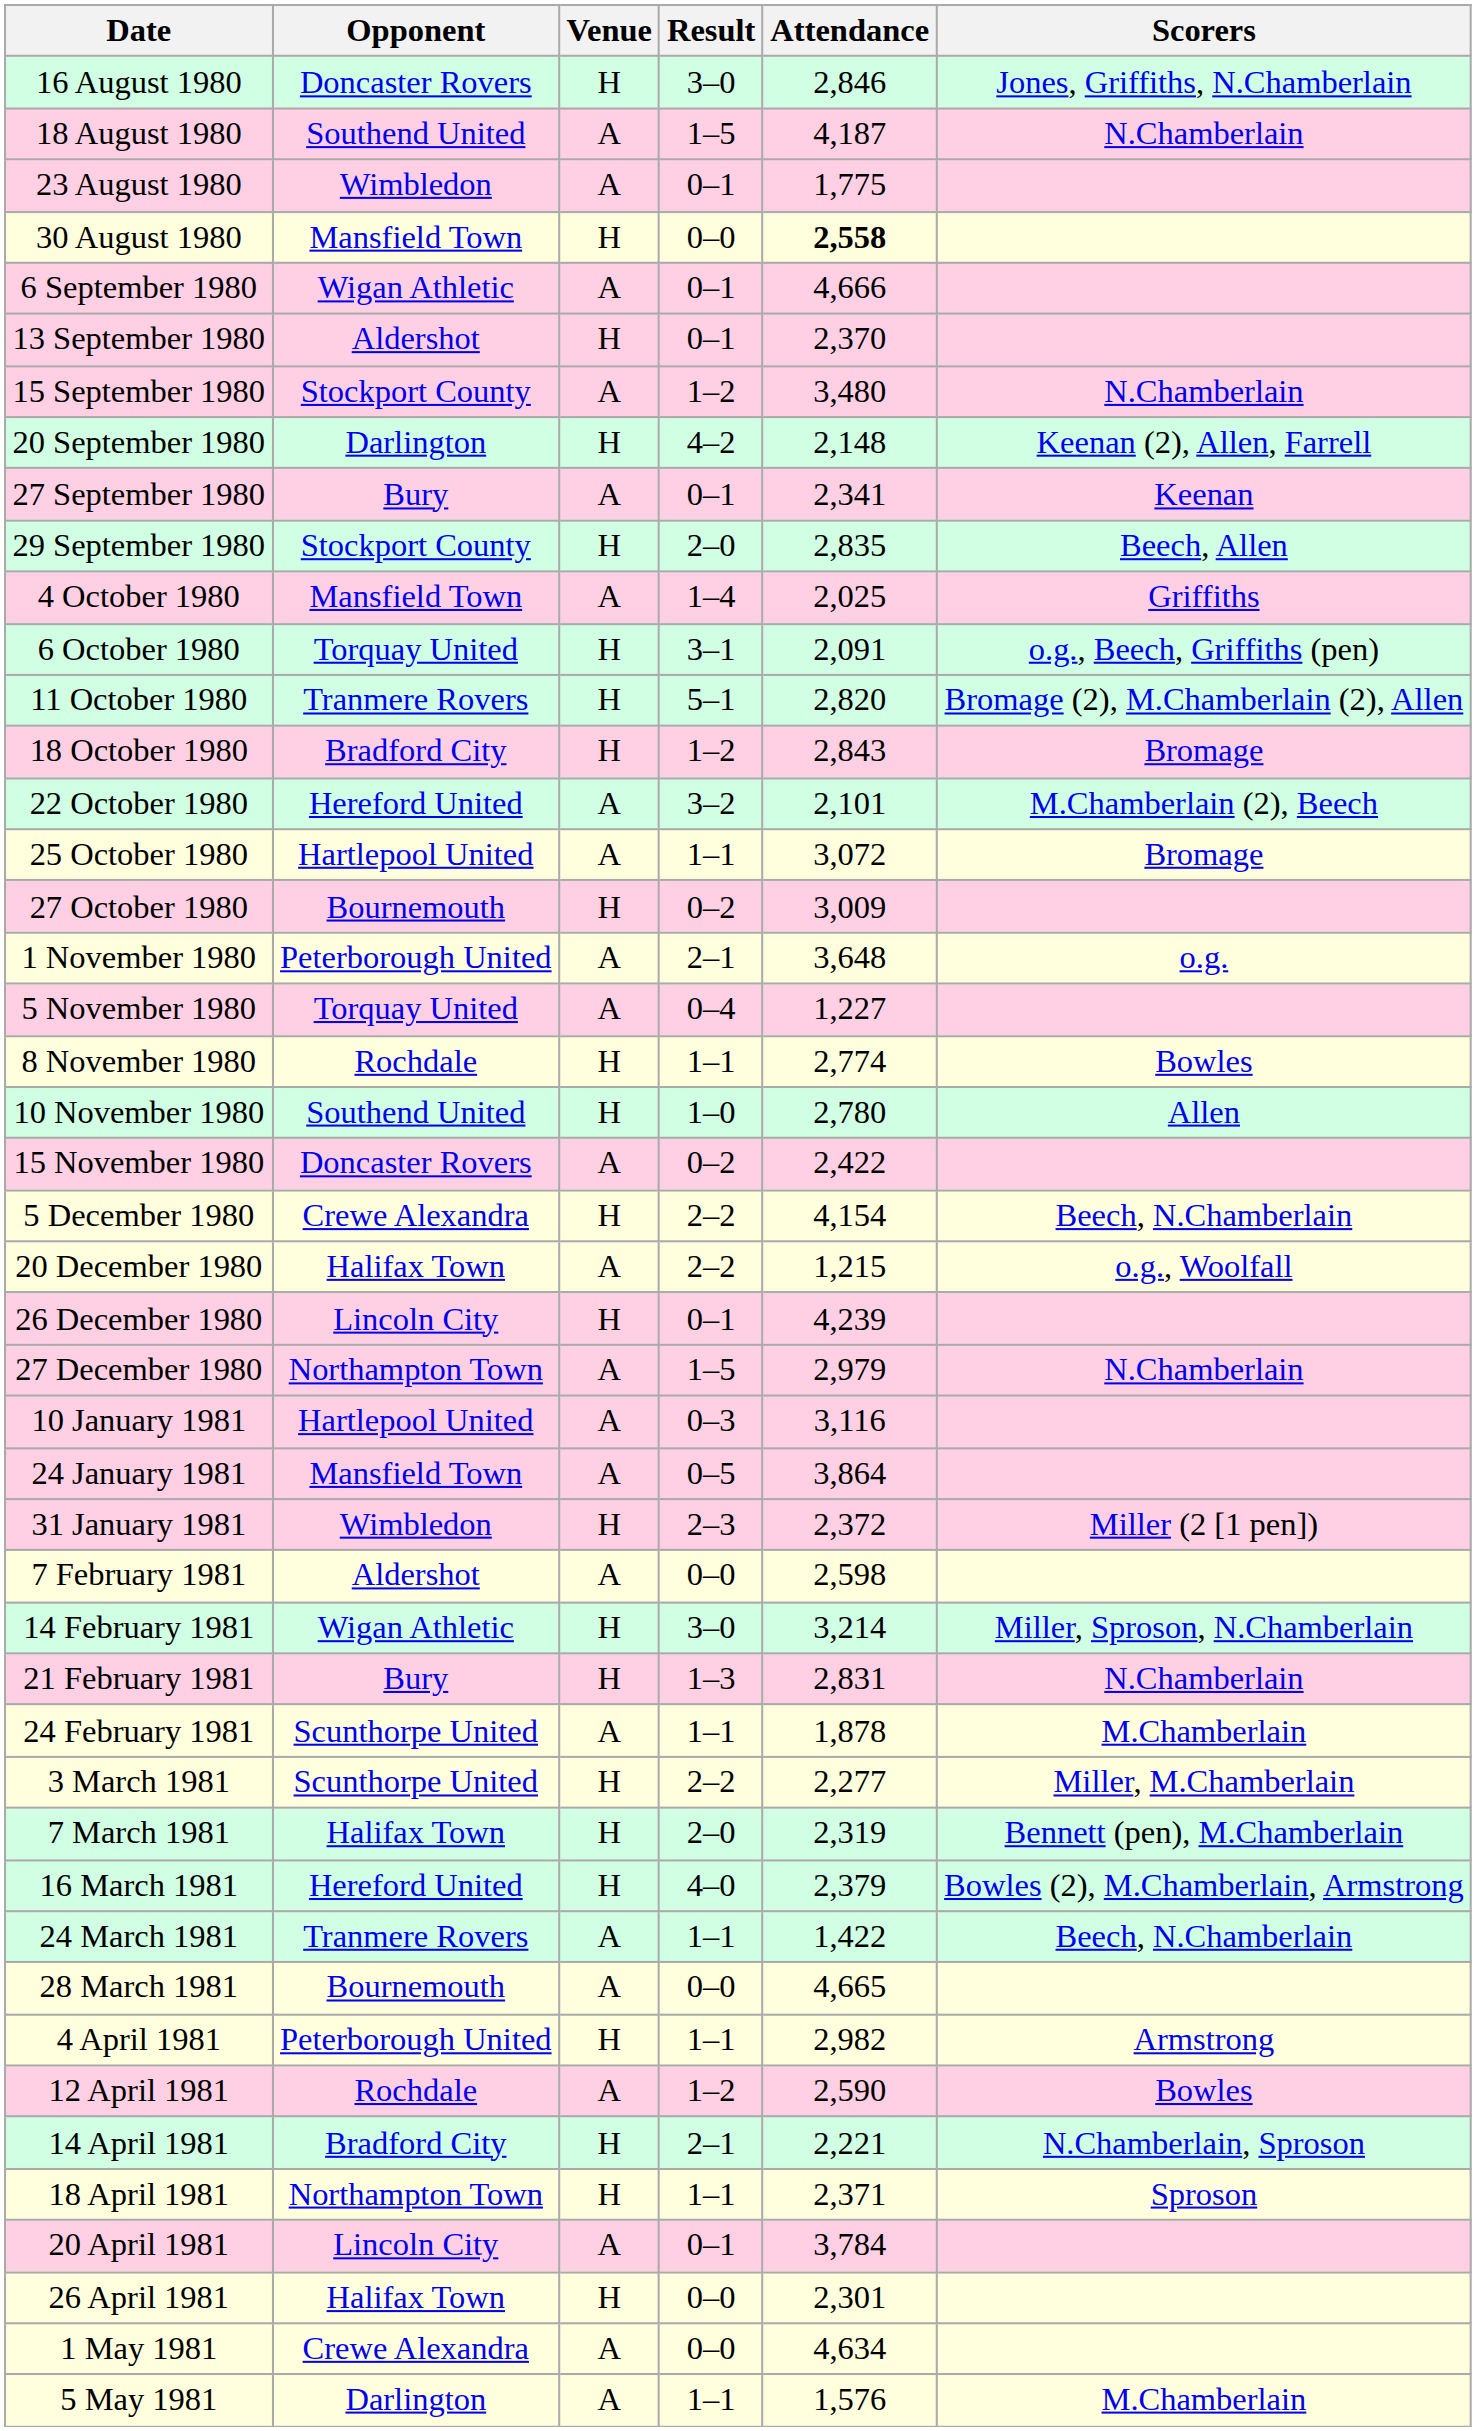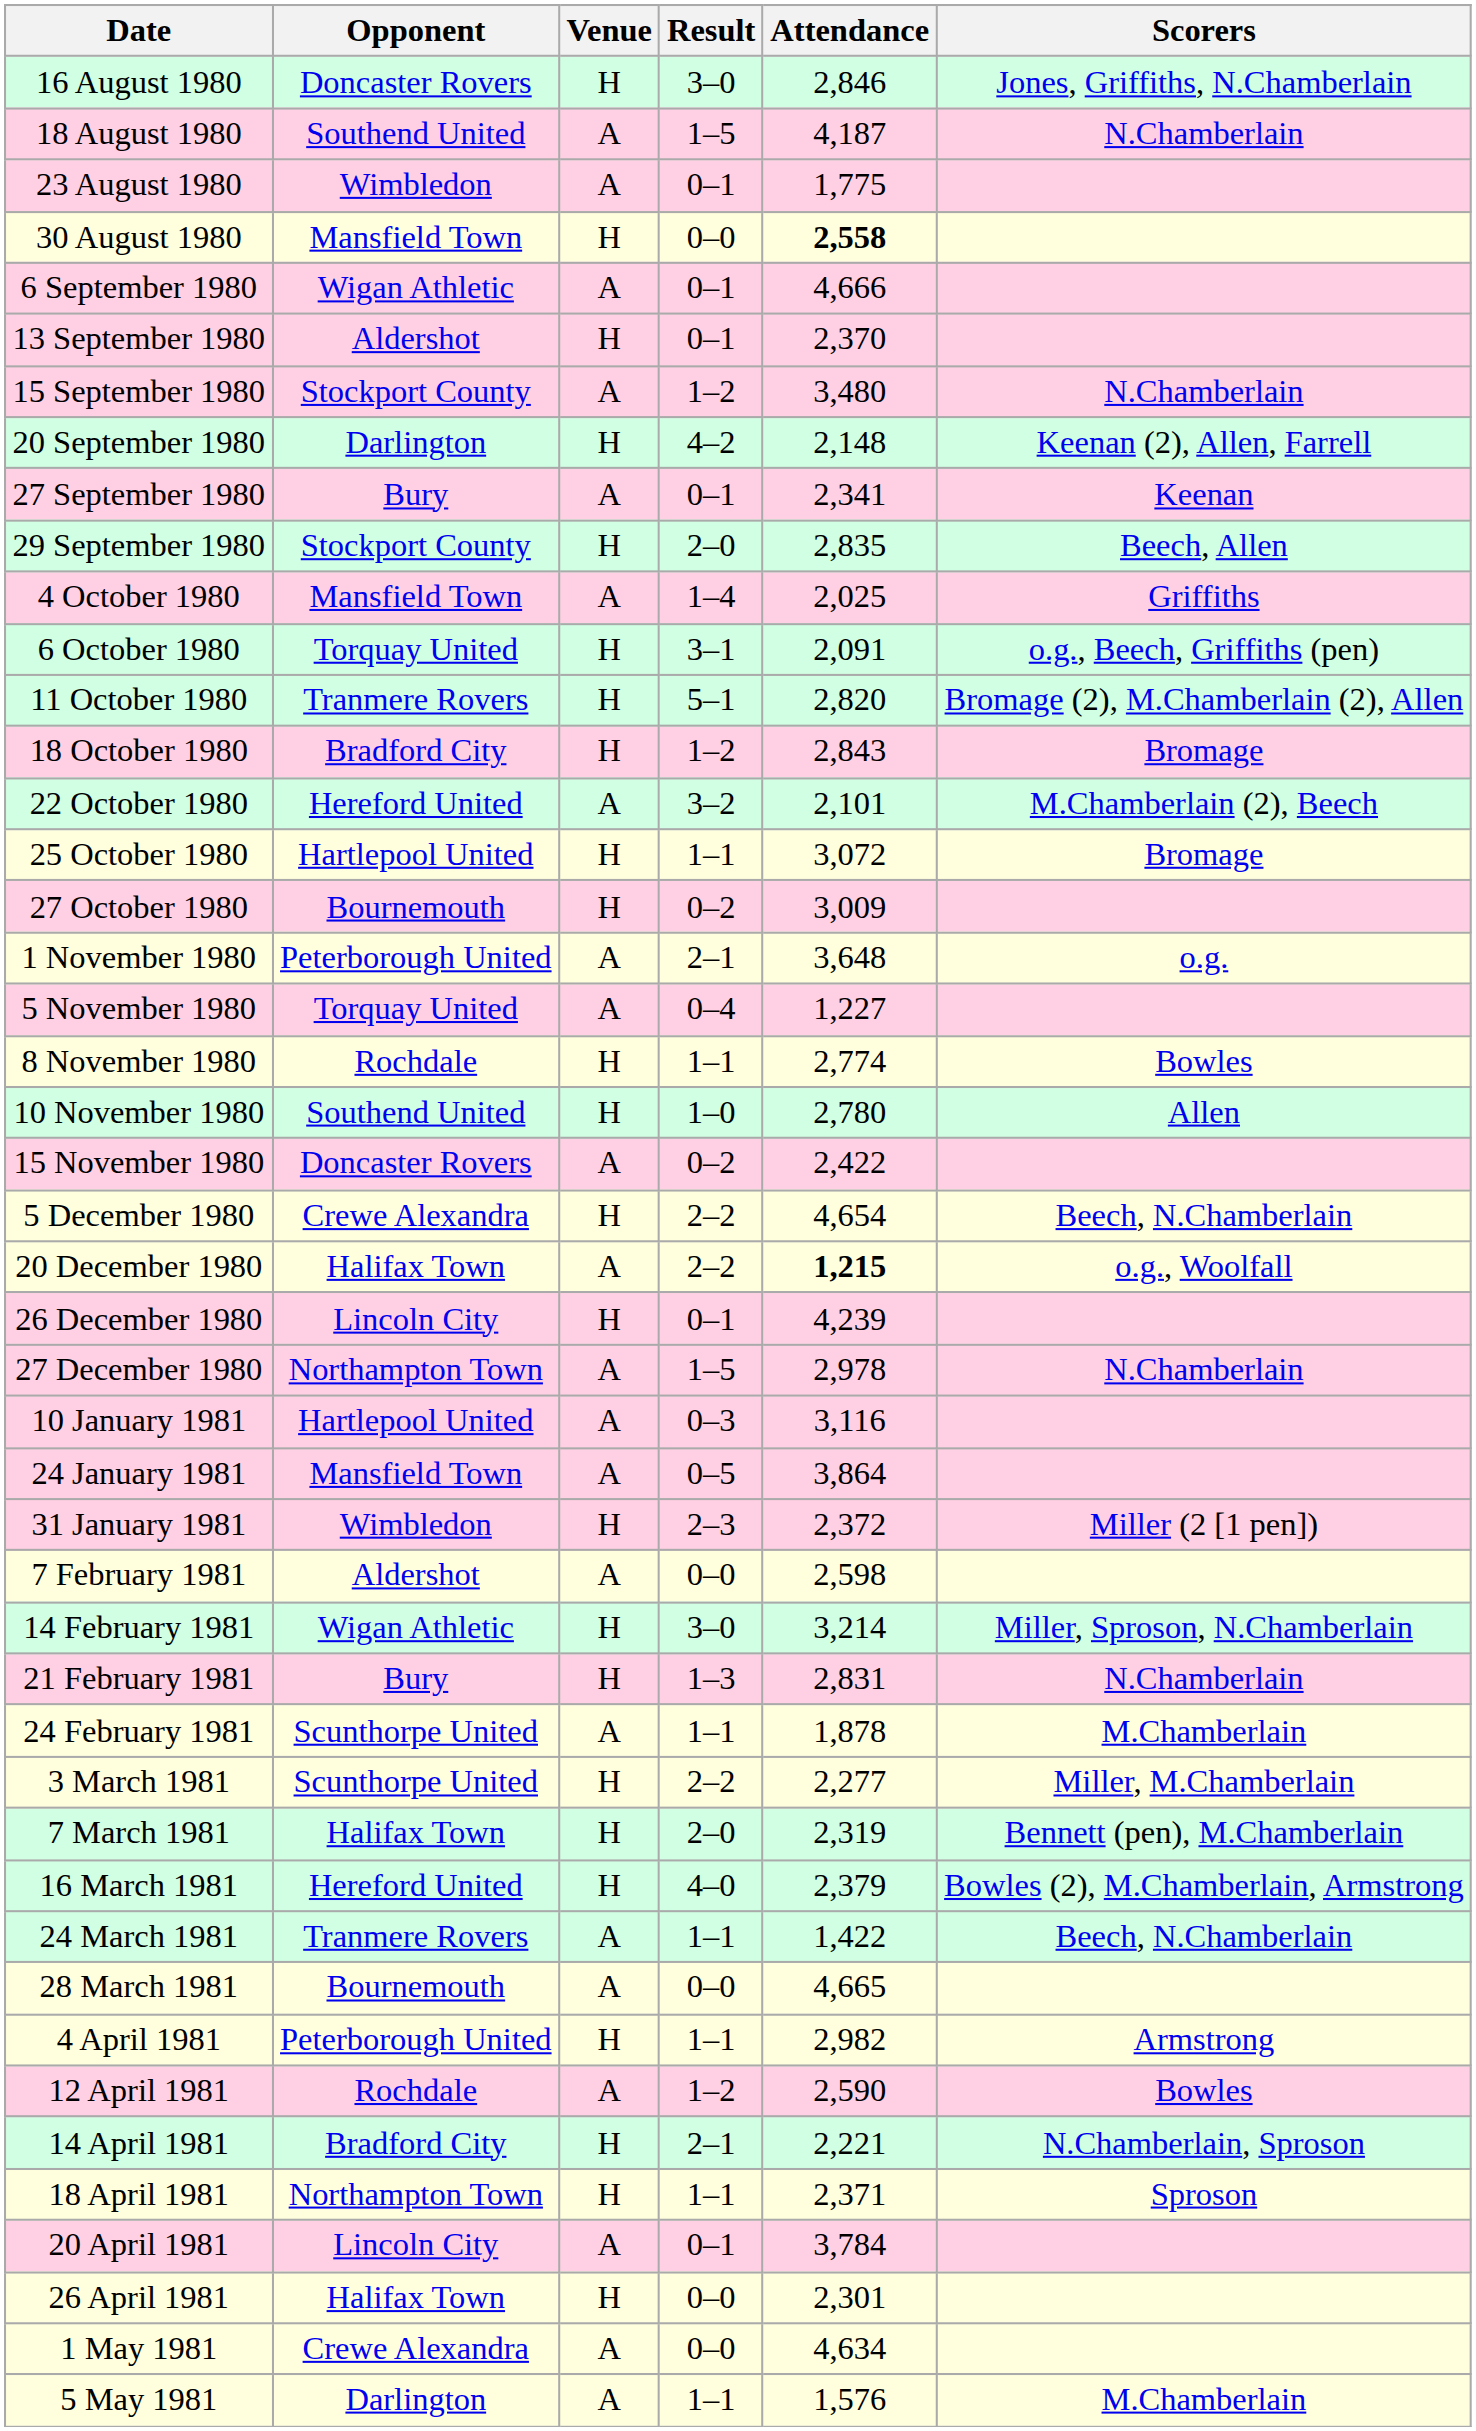 <table class="wikitable sortable" style="font-size:100%; text-align:center">
 <tr>
 <th>Date</th>
 <th>Opponent</th>
 <th>Venue</th>
 <th>Result</th>
 <th>Attendance</th>
 <th>Scorers</th>
 </tr>
 <tr style="background-color: #d0ffe3;">
 <td>16 August 1980</td>
 <td><a href='#'>Doncaster Rovers</a></td>
 <td>H</td>
 <td>3–0</td>
 <td>2,846</td>
 <td><a href='#'>Jones</a>, <a href='#'>Griffiths</a>, <a href='#'>N.Chamberlain</a></td>
 </tr>
 <tr style="background-color: #ffd0e3;">
 <td>18 August 1980</td>
 <td><a href='#'>Southend United</a></td>
 <td>A</td>
 <td>1–5</td>
 <td>4,187</td>
 <td><a href='#'>N.Chamberlain</a></td>
 </tr>
 <tr style="background-color: #ffd0e3;">
 <td>23 August 1980</td>
 <td><a href='#'>Wimbledon</a></td>
 <td>A</td>
 <td>0–1</td>
 <td>1,775</td>
 <td></td>
 </tr>
 <tr style="background-color: #ffffdd;">
 <td>30 August 1980</td>
 <td><a href='#'>Mansfield Town</a></td>
 <td>H</td>
 <td>0–0</td>
 <td><strong>2,558</strong></td>
 <td></td>
 </tr>
 <tr style="background-color: #ffd0e3;">
 <td>6 September 1980</td>
 <td><a href='#'>Wigan Athletic</a></td>
 <td>A</td>
 <td>0–1</td>
 <td>4,666</td>
 <td></td>
 </tr>
 <tr style="background-color: #ffd0e3;">
 <td>13 September 1980</td>
 <td><a href='#'>Aldershot</a></td>
 <td>H</td>
 <td>0–1</td>
 <td>2,370</td>
 <td></td>
 </tr>
 <tr style="background-color: #ffd0e3;">
 <td>15 September 1980</td>
 <td><a href='#'>Stockport County</a></td>
 <td>A</td>
 <td>1–2</td>
 <td>3,480</td>
 <td><a href='#'>N.Chamberlain</a></td>
 </tr>
 <tr style="background-color: #d0ffe3;">
 <td>20 September 1980</td>
 <td><a href='#'>Darlington</a></td>
 <td>H</td>
 <td>4–2</td>
 <td>2,148</td>
 <td><a href='#'>Keenan</a> (2), <a href='#'>Allen</a>, <a href='#'>Farrell</a></td>
 </tr>
 <tr style="background-color: #ffd0e3;">
 <td>27 September 1980</td>
 <td><a href='#'>Bury</a></td>
 <td>A</td>
 <td>0–1</td>
 <td>2,341</td>
 <td><a href='#'>Keenan</a></td>
 </tr>
 <tr style="background-color: #d0ffe3;">
 <td>29 September 1980</td>
 <td><a href='#'>Stockport County</a></td>
 <td>H</td>
 <td>2–0</td>
 <td>2,835</td>
 <td><a href='#'>Beech</a>, <a href='#'>Allen</a></td>
 </tr>
 <tr style="background-color: #ffd0e3;">
 <td>4 October 1980</td>
 <td><a href='#'>Mansfield Town</a></td>
 <td>A</td>
 <td>1–4</td>
 <td>2,025</td>
 <td><a href='#'>Griffiths</a></td>
 </tr>
 <tr style="background-color: #d0ffe3;">
 <td>6 October 1980</td>
 <td><a href='#'>Torquay United</a></td>
 <td>H</td>
 <td>3–1</td>
 <td>2,091</td>
 <td><a href='#'>o.g.</a>, <a href='#'>Beech</a>, <a href='#'>Griffiths</a> (pen)</td>
 </tr>
 <tr style="background-color: #d0ffe3;">
 <td>11 October 1980</td>
 <td><a href='#'>Tranmere Rovers</a></td>
 <td>H</td>
 <td>5–1</td>
 <td>2,820</td>
 <td><a href='#'>Bromage</a> (2), <a href='#'>M.Chamberlain</a> (2), <a href='#'>Allen</a></td>
 </tr>
 <tr style="background-color: #ffd0e3;">
 <td>18 October 1980</td>
 <td><a href='#'>Bradford City</a></td>
 <td>H</td>
 <td>1–2</td>
 <td>2,843</td>
 <td><a href='#'>Bromage</a></td>
 </tr>
 <tr style="background-color: #d0ffe3;">
 <td>22 October 1980</td>
 <td><a href='#'>Hereford United</a></td>
 <td>A</td>
 <td>3–2</td>
 <td>2,101</td>
 <td><a href='#'>M.Chamberlain</a> (2), <a href='#'>Beech</a></td>
 </tr>
 <tr style="background-color: #ffffdd;">
 <td>25 October 1980</td>
 <td><a href='#'>Hartlepool United</a></td>
-<td>A</td>
+<td>H</td>
 <td>1–1</td>
 <td>3,072</td>
 <td><a href='#'>Bromage</a></td>
 </tr>
 <tr style="background-color: #ffd0e3;">
 <td>27 October 1980</td>
 <td><a href='#'>Bournemouth</a></td>
 <td>H</td>
 <td>0–2</td>
 <td>3,009</td>
 <td></td>
 </tr>
 <tr style="background-color: #ffffdd;">
 <td>1 November 1980</td>
 <td><a href='#'>Peterborough United</a></td>
 <td>A</td>
 <td>2–1</td>
 <td>3,648</td>
 <td><a href='#'>o.g.</a></td>
 </tr>
 <tr style="background-color: #ffd0e3;">
 <td>5 November 1980</td>
 <td><a href='#'>Torquay United</a></td>
 <td>A</td>
 <td>0–4</td>
 <td>1,227</td>
 <td></td>
 </tr>
 <tr style="background-color: #ffffdd;">
 <td>8 November 1980</td>
 <td><a href='#'>Rochdale</a></td>
 <td>H</td>
 <td>1–1</td>
 <td>2,774</td>
 <td><a href='#'>Bowles</a></td>
 </tr>
 <tr style="background-color: #d0ffe3;">
 <td>10 November 1980</td>
 <td><a href='#'>Southend United</a></td>
 <td>H</td>
 <td>1–0</td>
 <td>2,780</td>
 <td><a href='#'>Allen</a></td>
 </tr>
 <tr style="background-color: #ffd0e3;">
 <td>15 November 1980</td>
 <td><a href='#'>Doncaster Rovers</a></td>
 <td>A</td>
 <td>0–2</td>
 <td>2,422</td>
 <td></td>
 </tr>
 <tr style="background-color: #ffffdd;">
 <td>5 December 1980</td>
 <td><a href='#'>Crewe Alexandra</a></td>
 <td>H</td>
 <td>2–2</td>
-<td>4,154</td>
+<td>4,654</td>
 <td><a href='#'>Beech</a>, <a href='#'>N.Chamberlain</a></td>
 </tr>
 <tr style="background-color: #ffffdd;">
 <td>20 December 1980</td>
 <td><a href='#'>Halifax Town</a></td>
 <td>A</td>
 <td>2–2</td>
-<td>1,215</td>
+<td><strong>1,215</strong></td>
 <td><a href='#'>o.g.</a>, <a href='#'>Woolfall</a></td>
 </tr>
 <tr style="background-color: #ffd0e3;">
 <td>26 December 1980</td>
 <td><a href='#'>Lincoln City</a></td>
 <td>H</td>
 <td>0–1</td>
 <td>4,239</td>
 <td></td>
 </tr>
 <tr style="background-color: #ffd0e3;">
 <td>27 December 1980</td>
 <td><a href='#'>Northampton Town</a></td>
 <td>A</td>
 <td>1–5</td>
-<td>2,979</td>
+<td>2,978</td>
 <td><a href='#'>N.Chamberlain</a></td>
 </tr>
 <tr style="background-color: #ffd0e3;">
 <td>10 January 1981</td>
 <td><a href='#'>Hartlepool United</a></td>
 <td>A</td>
 <td>0–3</td>
 <td>3,116</td>
 <td></td>
 </tr>
 <tr style="background-color: #ffd0e3;">
 <td>24 January 1981</td>
 <td><a href='#'>Mansfield Town</a></td>
 <td>A</td>
 <td>0–5</td>
 <td>3,864</td>
 <td></td>
 </tr>
 <tr style="background-color: #ffd0e3;">
 <td>31 January 1981</td>
 <td><a href='#'>Wimbledon</a></td>
 <td>H</td>
 <td>2–3</td>
 <td>2,372</td>
 <td><a href='#'>Miller</a> (2 [1 pen])</td>
 </tr>
 <tr style="background-color: #ffffdd;">
 <td>7 February 1981</td>
 <td><a href='#'>Aldershot</a></td>
 <td>A</td>
 <td>0–0</td>
 <td>2,598</td>
 <td></td>
 </tr>
 <tr style="background-color: #d0ffe3;">
 <td>14 February 1981</td>
 <td><a href='#'>Wigan Athletic</a></td>
 <td>H</td>
 <td>3–0</td>
 <td>3,214</td>
 <td><a href='#'>Miller</a>, <a href='#'>Sproson</a>, <a href='#'>N.Chamberlain</a></td>
 </tr>
 <tr style="background-color: #ffd0e3;">
 <td>21 February 1981</td>
 <td><a href='#'>Bury</a></td>
 <td>H</td>
 <td>1–3</td>
 <td>2,831</td>
 <td><a href='#'>N.Chamberlain</a></td>
 </tr>
 <tr style="background-color: #ffffdd;">
 <td>24 February 1981</td>
 <td><a href='#'>Scunthorpe United</a></td>
 <td>A</td>
 <td>1–1</td>
 <td>1,878</td>
 <td><a href='#'>M.Chamberlain</a></td>
 </tr>
 <tr style="background-color: #ffffdd;">
 <td>3 March 1981</td>
 <td><a href='#'>Scunthorpe United</a></td>
 <td>H</td>
 <td>2–2</td>
 <td>2,277</td>
 <td><a href='#'>Miller</a>, <a href='#'>M.Chamberlain</a></td>
 </tr>
 <tr style="background-color: #d0ffe3;">
 <td>7 March 1981</td>
 <td><a href='#'>Halifax Town</a></td>
 <td>H</td>
 <td>2–0</td>
 <td>2,319</td>
 <td><a href='#'>Bennett</a> (pen), <a href='#'>M.Chamberlain</a></td>
 </tr>
 <tr style="background-color: #d0ffe3;">
 <td>16 March 1981</td>
 <td><a href='#'>Hereford United</a></td>
 <td>H</td>
 <td>4–0</td>
 <td>2,379</td>
 <td><a href='#'>Bowles</a> (2), <a href='#'>M.Chamberlain</a>, <a href='#'>Armstrong</a></td>
 </tr>
 <tr style="background-color: #d0ffe3;">
 <td>24 March 1981</td>
 <td><a href='#'>Tranmere Rovers</a></td>
 <td>A</td>
 <td>1–1</td>
 <td>1,422</td>
 <td><a href='#'>Beech</a>, <a href='#'>N.Chamberlain</a></td>
 </tr>
 <tr style="background-color: #ffffdd;">
 <td>28 March 1981</td>
 <td><a href='#'>Bournemouth</a></td>
 <td>A</td>
 <td>0–0</td>
 <td>4,665</td>
 <td></td>
 </tr>
 <tr style="background-color: #ffffdd;">
 <td>4 April 1981</td>
 <td><a href='#'>Peterborough United</a></td>
 <td>H</td>
 <td>1–1</td>
 <td>2,982</td>
 <td><a href='#'>Armstrong</a></td>
 </tr>
 <tr style="background-color: #ffd0e3;">
 <td>12 April 1981</td>
 <td><a href='#'>Rochdale</a></td>
 <td>A</td>
 <td>1–2</td>
 <td>2,590</td>
 <td><a href='#'>Bowles</a></td>
 </tr>
 <tr style="background-color: #d0ffe3;">
 <td>14 April 1981</td>
 <td><a href='#'>Bradford City</a></td>
 <td>H</td>
 <td>2–1</td>
 <td>2,221</td>
 <td><a href='#'>N.Chamberlain</a>, <a href='#'>Sproson</a></td>
 </tr>
 <tr style="background-color: #ffffdd;">
 <td>18 April 1981</td>
 <td><a href='#'>Northampton Town</a></td>
 <td>H</td>
 <td>1–1</td>
 <td>2,371</td>
 <td><a href='#'>Sproson</a></td>
 </tr>
 <tr style="background-color: #ffd0e3;">
 <td>20 April 1981</td>
 <td><a href='#'>Lincoln City</a></td>
 <td>A</td>
 <td>0–1</td>
 <td>3,784</td>
 <td></td>
 </tr>
 <tr style="background-color: #ffffdd;">
 <td>26 April 1981</td>
 <td><a href='#'>Halifax Town</a></td>
 <td>H</td>
 <td>0–0</td>
 <td>2,301</td>
 <td></td>
 </tr>
 <tr style="background-color: #ffffdd;">
 <td>1 May 1981</td>
 <td><a href='#'>Crewe Alexandra</a></td>
 <td>A</td>
 <td>0–0</td>
 <td>4,634</td>
 <td></td>
 </tr>
 <tr style="background-color: #ffffdd;">
 <td>5 May 1981</td>
 <td><a href='#'>Darlington</a></td>
 <td>A</td>
 <td>1–1</td>
 <td>1,576</td>
 <td><a href='#'>M.Chamberlain</a></td>
 </tr>
 </table>
